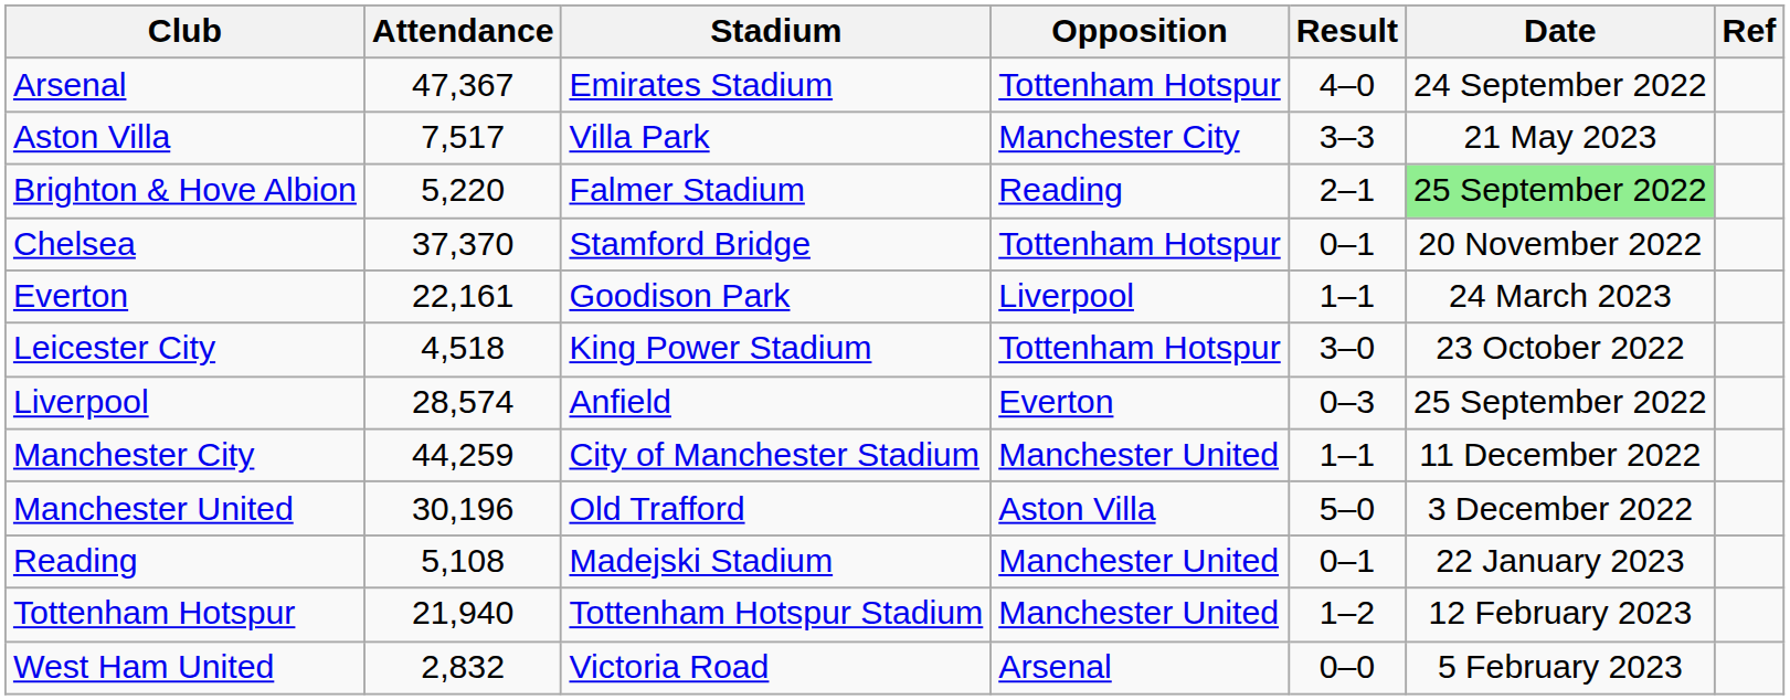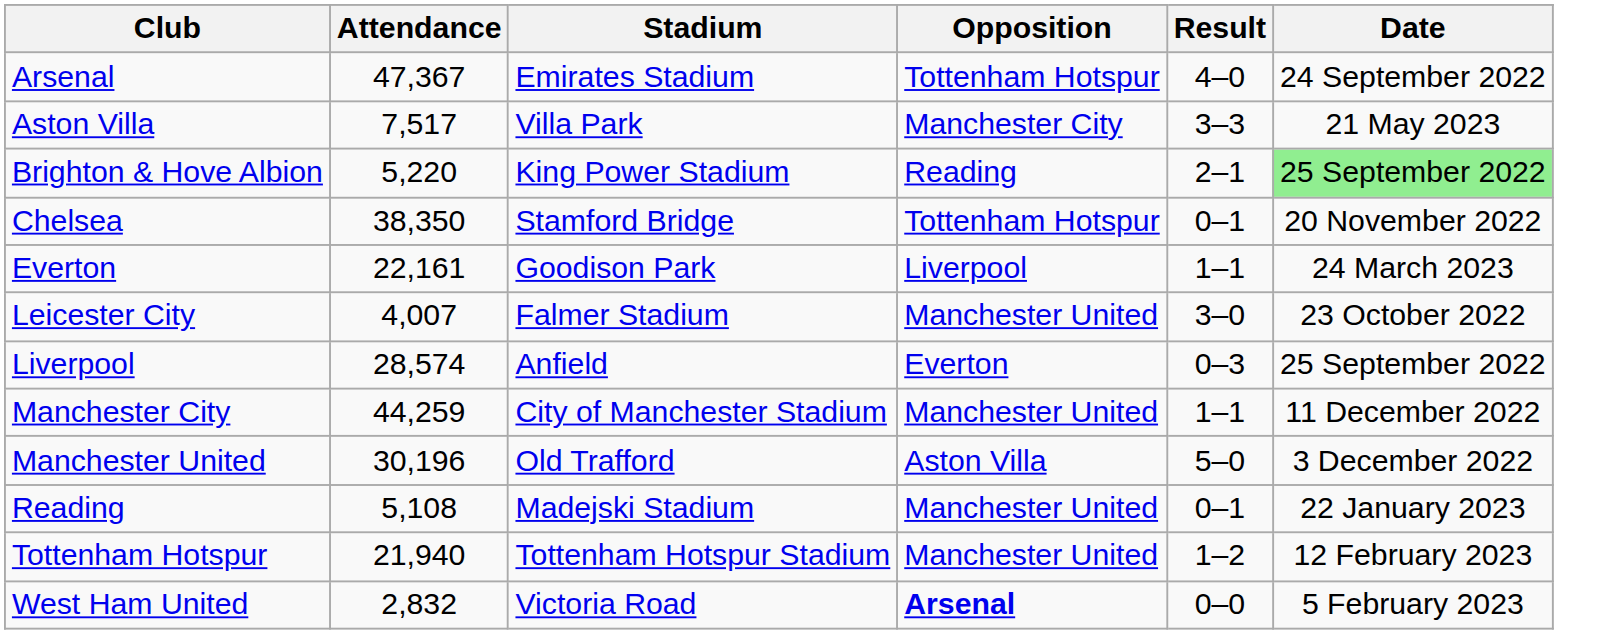 <table class="wikitable" style="text-align:center">
 <tr>
 <th>Club</th>
 <th>Attendance</th>
 <th>Stadium</th>
 <th>Opposition</th>
 <th>Result</th>
 <th>Date</th>
-<th class=unsortable>Ref</th>
 </tr>
 <tr>
 <td align="left"><a href='#'>Arsenal</a></td>
 <td>47,367</td>
 <td align="left"><a href='#'>Emirates Stadium</a></td>
 <td align="left"><a href='#'>Tottenham Hotspur</a></td>
 <td>4–0</td>
 <td>24 September 2022</td>
-<td></td>
 </tr>
 <tr>
 <td align="left"><a href='#'>Aston Villa</a></td>
 <td>7,517</td>
 <td align="left"><a href='#'>Villa Park</a></td>
 <td align="left"><a href='#'>Manchester City</a></td>
 <td>3–3</td>
 <td>21 May 2023</td>
-<td></td>
 </tr>
 <tr>
 <td align="left"><a href='#'>Brighton & Hove Albion</a></td>
 <td>5,220</td>
-<td align="left"><a href='#'>Falmer Stadium</a></td>
+<td align="left"><a href='#'>King Power Stadium</a></td>
 <td align="left"><a href='#'>Reading</a></td>
 <td>2–1</td>
 <td style="background: lightgreen;">25 September 2022</td>
-<td></td>
 </tr>
 <tr>
 <td align="left"><a href='#'>Chelsea</a></td>
-<td>37,370</td>
+<td>38,350</td>
 <td align="left"><a href='#'>Stamford Bridge</a></td>
 <td align="left"><a href='#'>Tottenham Hotspur</a></td>
 <td>0–1</td>
 <td>20 November 2022</td>
-<td></td>
 </tr>
 <tr>
 <td align="left"><a href='#'>Everton</a></td>
 <td>22,161</td>
 <td align="left"><a href='#'>Goodison Park</a></td>
 <td align="left"><a href='#'>Liverpool</a></td>
 <td>1–1</td>
 <td>24 March 2023</td>
-<td></td>
 </tr>
 <tr>
 <td align="left"><a href='#'>Leicester City</a></td>
-<td>4,518</td>
-<td align="left"><a href='#'>King Power Stadium</a></td>
-<td align="left"><a href='#'>Tottenham Hotspur</a></td>
+<td>4,007</td>
+<td align="left"><a href='#'>Falmer Stadium</a></td>
+<td align="left"><a href='#'>Manchester United</a></td>
 <td>3–0</td>
 <td>23 October 2022</td>
-<td></td>
 </tr>
 <tr>
 <td align="left"><a href='#'>Liverpool</a></td>
 <td>28,574</td>
 <td align="left"><a href='#'>Anfield</a></td>
 <td align="left"><a href='#'>Everton</a></td>
 <td>0–3</td>
 <td>25 September 2022</td>
-<td></td>
 </tr>
 <tr>
 <td align="left"><a href='#'>Manchester City</a></td>
 <td>44,259</td>
 <td align="left"><a href='#'>City of Manchester Stadium</a></td>
 <td align="left"><a href='#'>Manchester United</a></td>
 <td>1–1</td>
 <td>11 December 2022</td>
-<td></td>
 </tr>
 <tr>
 <td align="left"><a href='#'>Manchester United</a></td>
 <td>30,196</td>
 <td align="left"><a href='#'>Old Trafford</a></td>
 <td align="left"><a href='#'>Aston Villa</a></td>
 <td>5–0</td>
 <td>3 December 2022</td>
-<td></td>
 </tr>
 <tr>
 <td align="left"><a href='#'>Reading</a></td>
 <td>5,108</td>
 <td align="left"><a href='#'>Madejski Stadium</a></td>
 <td align="left"><a href='#'>Manchester United</a></td>
 <td>0–1</td>
 <td>22 January 2023</td>
-<td></td>
 </tr>
 <tr>
 <td align="left"><a href='#'>Tottenham Hotspur</a></td>
 <td>21,940</td>
 <td align="left"><a href='#'>Tottenham Hotspur Stadium</a></td>
 <td align="left"><a href='#'>Manchester United</a></td>
 <td>1–2</td>
 <td>12 February 2023</td>
-<td></td>
 </tr>
 <tr>
 <td align="left"><a href='#'>West Ham United</a></td>
 <td>2,832</td>
 <td align="left"><a href='#'>Victoria Road</a></td>
-<td align="left"><a href='#'>Arsenal</a></td>
+<td align="left"><strong><a href='#'>Arsenal</a></strong></td>
 <td>0–0</td>
 <td>5 February 2023</td>
-<td></td>
 </tr>
 </table>
